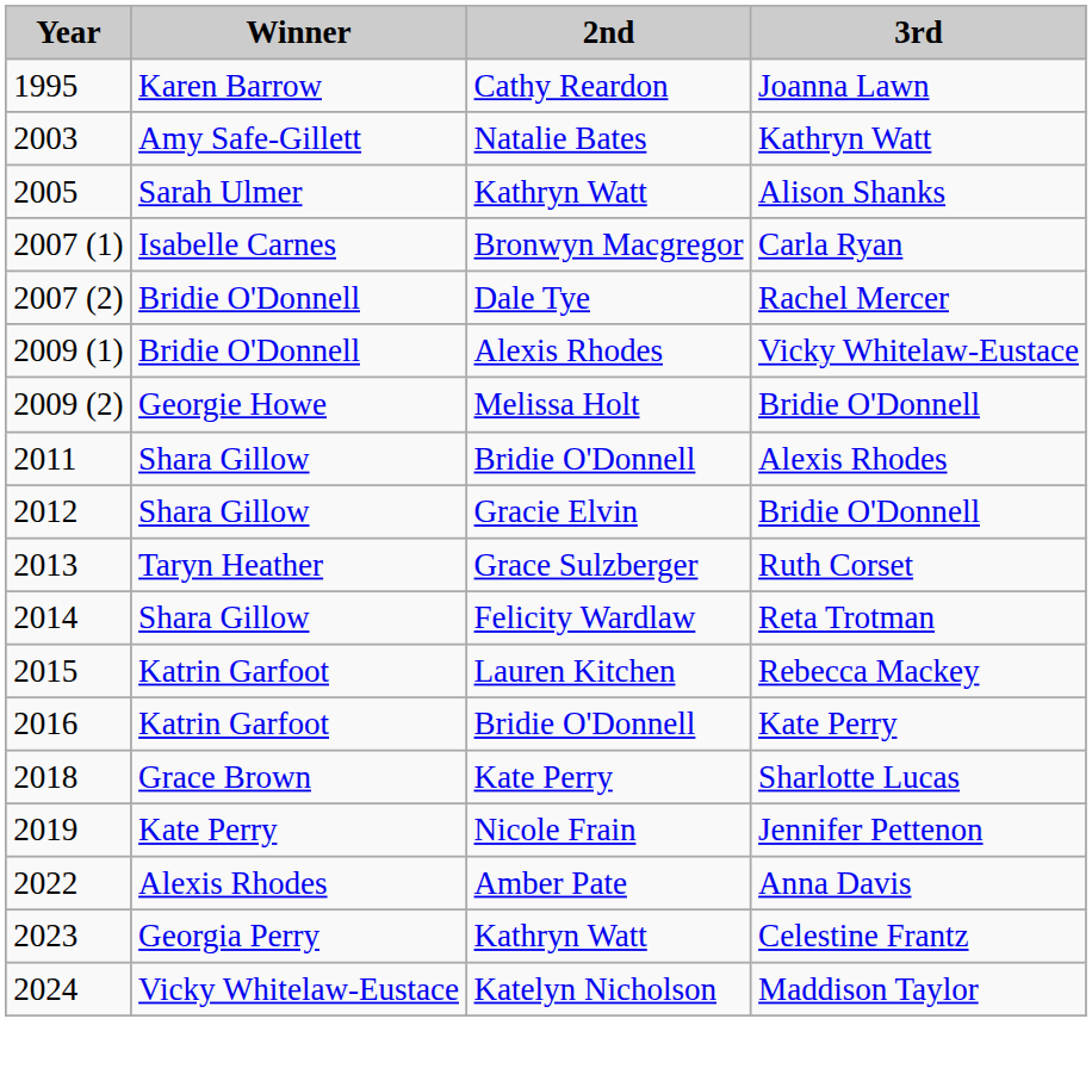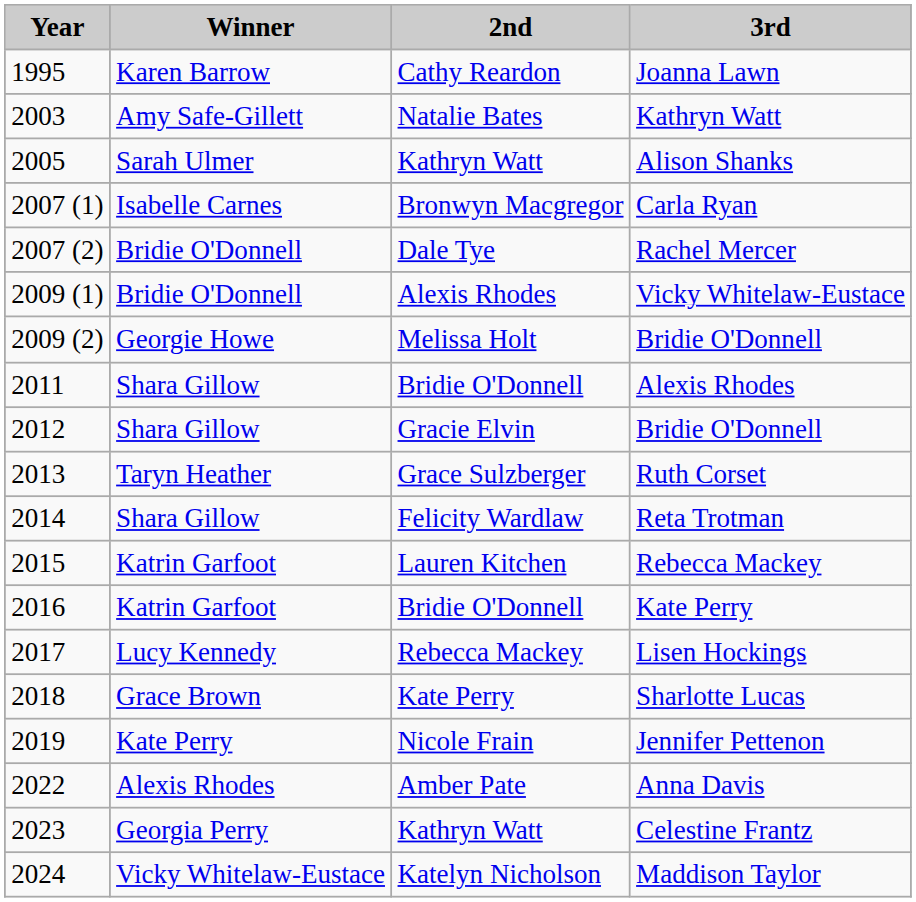 <table class="wikitable sortable" style="font-size:95%">
 <tr bgcolor="#CCCCCC">
 <td align="center"><strong>Year</strong></td>
 <td align="center"><strong>Winner</strong></td>
 <td align="center"><strong>2nd</strong></td>
 <td align="center"><strong>3rd</strong></td>
 </tr>
 <tr>
 <td>1995</td>
 <td> <a href='#'>Karen Barrow</a></td>
 <td> <a href='#'>Cathy Reardon</a></td>
 <td> <a href='#'>Joanna Lawn</a></td>
 </tr>
 <tr>
 <td>2003</td>
 <td> <a href='#'>Amy Safe-Gillett</a></td>
 <td> <a href='#'>Natalie Bates</a></td>
 <td> <a href='#'>Kathryn Watt</a></td>
 </tr>
 <tr>
 <td>2005</td>
 <td> <a href='#'>Sarah Ulmer</a></td>
 <td> <a href='#'>Kathryn Watt</a></td>
 <td> <a href='#'>Alison Shanks</a></td>
 </tr>
 <tr>
 <td>2007 (1)</td>
 <td> <a href='#'>Isabelle Carnes</a></td>
 <td> <a href='#'>Bronwyn Macgregor</a></td>
 <td> <a href='#'>Carla Ryan</a></td>
 </tr>
 <tr>
 <td>2007 (2)</td>
 <td> <a href='#'>Bridie O'Donnell</a></td>
 <td> <a href='#'>Dale Tye</a></td>
 <td> <a href='#'>Rachel Mercer</a></td>
 </tr>
 <tr>
 <td>2009 (1)</td>
 <td> <a href='#'>Bridie O'Donnell</a></td>
 <td> <a href='#'>Alexis Rhodes</a></td>
 <td> <a href='#'>Vicky Whitelaw-Eustace</a></td>
 </tr>
 <tr>
 <td>2009 (2)</td>
 <td> <a href='#'>Georgie Howe</a></td>
 <td> <a href='#'>Melissa Holt</a></td>
 <td> <a href='#'>Bridie O'Donnell</a></td>
 </tr>
 <tr>
 <td>2011</td>
 <td> <a href='#'>Shara Gillow</a></td>
 <td> <a href='#'>Bridie O'Donnell</a></td>
 <td> <a href='#'>Alexis Rhodes</a></td>
 </tr>
 <tr>
 <td>2012</td>
 <td> <a href='#'>Shara Gillow</a></td>
 <td> <a href='#'>Gracie Elvin</a></td>
 <td> <a href='#'>Bridie O'Donnell</a></td>
 </tr>
 <tr>
 <td>2013</td>
 <td> <a href='#'>Taryn Heather</a></td>
 <td> <a href='#'>Grace Sulzberger</a></td>
 <td> <a href='#'>Ruth Corset</a></td>
 </tr>
 <tr>
 <td>2014</td>
 <td> <a href='#'>Shara Gillow</a></td>
 <td> <a href='#'>Felicity Wardlaw</a></td>
 <td> <a href='#'>Reta Trotman</a></td>
 </tr>
 <tr>
 <td>2015</td>
 <td> <a href='#'>Katrin Garfoot</a></td>
 <td> <a href='#'>Lauren Kitchen</a></td>
 <td> <a href='#'>Rebecca Mackey</a></td>
 </tr>
 <tr>
 <td>2016</td>
 <td> <a href='#'>Katrin Garfoot</a></td>
 <td> <a href='#'>Bridie O'Donnell</a></td>
 <td> <a href='#'>Kate Perry</a></td>
 </tr>
 <tr>
+<td>2017</td>
+<td> <a href='#'>Lucy Kennedy</a></td>
+<td> <a href='#'>Rebecca Mackey</a></td>
+<td> <a href='#'>Lisen Hockings</a></td>
+</tr>
+<tr>
 <td>2018</td>
 <td> <a href='#'>Grace Brown</a></td>
 <td> <a href='#'>Kate Perry</a></td>
 <td> <a href='#'>Sharlotte Lucas</a></td>
 </tr>
 <tr>
 <td>2019</td>
 <td> <a href='#'>Kate Perry</a></td>
 <td> <a href='#'>Nicole Frain</a></td>
 <td> <a href='#'>Jennifer Pettenon</a></td>
 </tr>
 <tr>
 <td>2022</td>
 <td> <a href='#'>Alexis Rhodes</a></td>
 <td> <a href='#'>Amber Pate</a></td>
 <td> <a href='#'>Anna Davis</a></td>
 </tr>
 <tr>
 <td>2023</td>
 <td> <a href='#'>Georgia Perry</a></td>
 <td> <a href='#'>Kathryn Watt</a></td>
 <td> <a href='#'>Celestine Frantz</a></td>
 </tr>
 <tr>
 <td>2024</td>
 <td> <a href='#'>Vicky Whitelaw-Eustace</a></td>
 <td> <a href='#'>Katelyn Nicholson</a></td>
 <td> <a href='#'>Maddison Taylor</a></td>
 </tr>
 </table>
